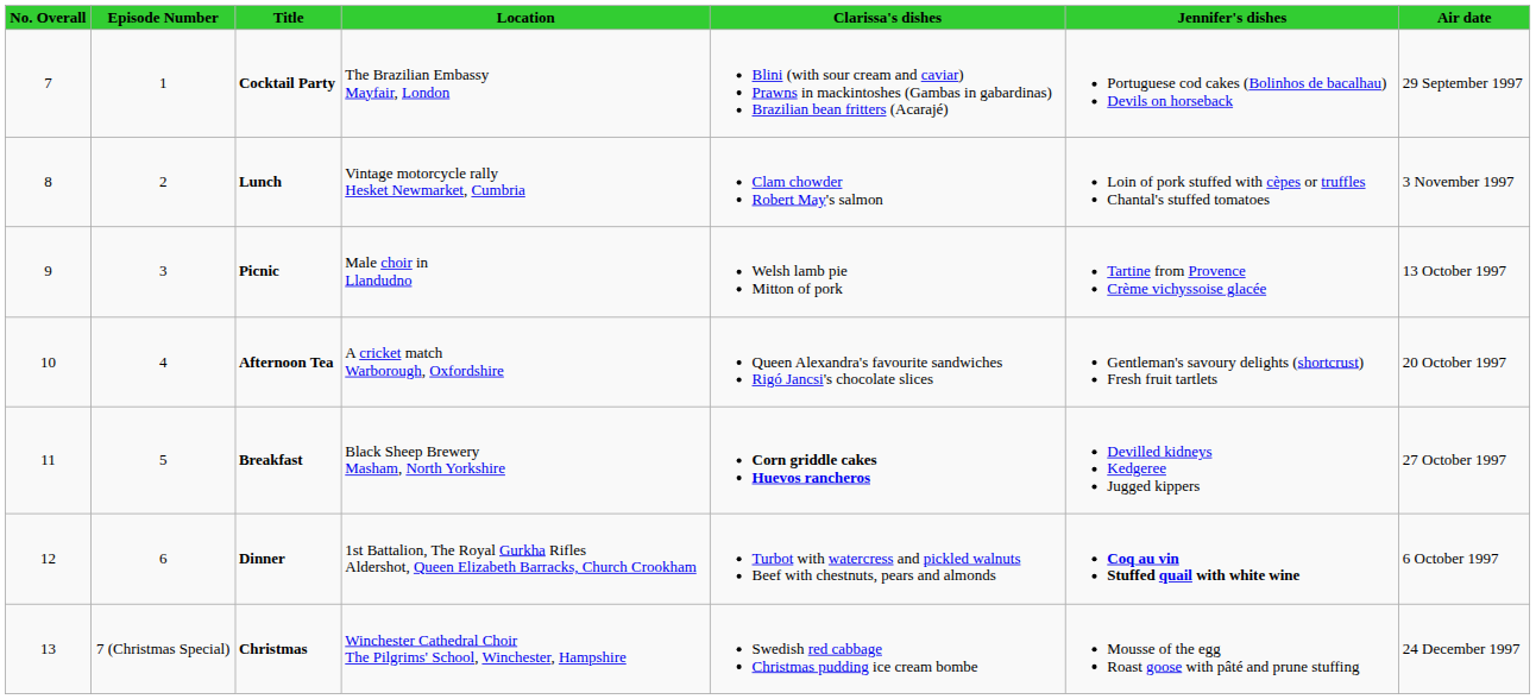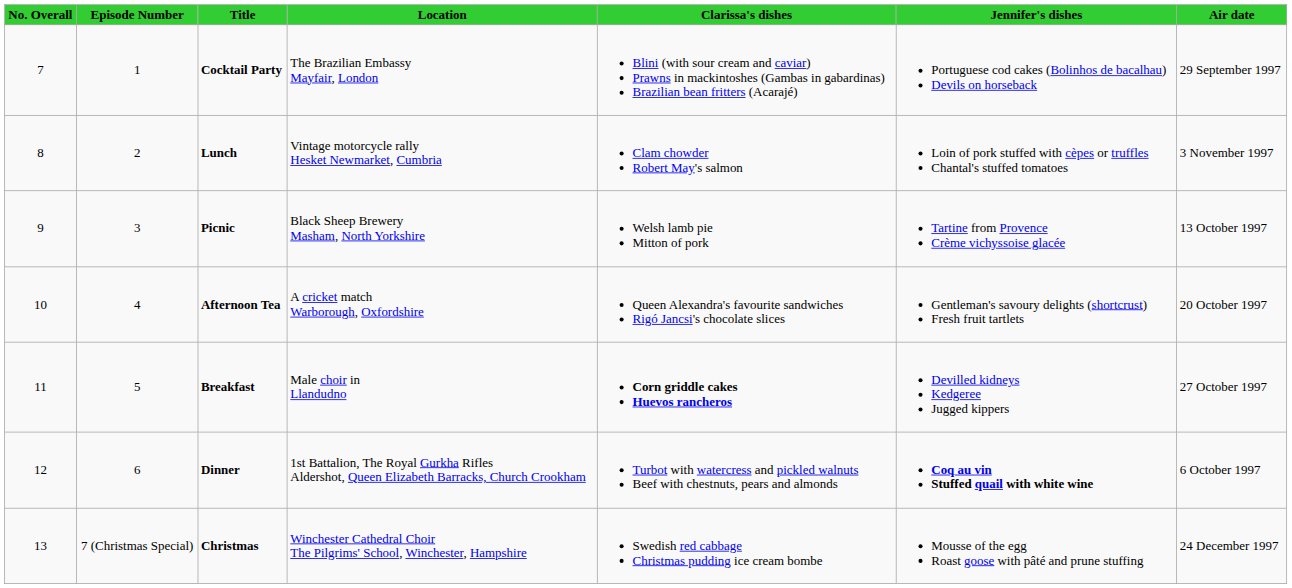 <table width="100%" class="wikitable">
 <tr style="background:limegreen; text-align:center;">
 <td><strong>No. Overall</strong></td>
 <td><strong>Episode Number</strong></td>
 <td><strong>Title</strong></td>
 <td><strong>Location</strong></td>
 <td><strong>Clarissa's dishes</strong></td>
 <td><strong>Jennifer's dishes</strong></td>
 <td><strong>Air date</strong></td>
 </tr>
 <tr>
 <td style="text-align:center;">7</td>
 <td style="text-align:center;">1</td>
 <td><strong>Cocktail Party</strong></td>
 <td>The Brazilian Embassy<br><a href='#'>Mayfair</a>, <a href='#'>London</a></td>
 <td><br><ul><li><a href='#'>Blini</a> (with sour cream and <a href='#'>caviar</a>)</li><li><a href='#'>Prawns</a> in mackintoshes (Gambas in gabardinas)</li><li><a href='#'>Brazilian bean fritters</a> (Acarajé)</li></ul></td>
 <td><br><ul><li>Portuguese cod cakes (<a href='#'>Bolinhos de bacalhau</a>)</li><li><a href='#'>Devils on horseback</a></li></ul></td>
 <td>29 September 1997</td>
 </tr>
 <tr>
 <td style="text-align:center;">8</td>
 <td style="text-align:center;">2</td>
 <td><strong>Lunch</strong></td>
 <td>Vintage motorcycle rally<br><a href='#'>Hesket Newmarket</a>, <a href='#'>Cumbria</a></td>
 <td><br><ul><li><a href='#'>Clam chowder</a></li><li><a href='#'>Robert May</a>'s salmon</li></ul></td>
 <td><br><ul><li>Loin of pork stuffed with <a href='#'>cèpes</a> or <a href='#'>truffles</a></li><li>Chantal's stuffed tomatoes</li></ul></td>
 <td>3 November 1997</td>
 </tr>
 <tr>
 <td style="text-align:center;">9</td>
 <td style="text-align:center;">3</td>
 <td><strong>Picnic</strong></td>
-<td>Male <a href='#'>choir</a> in<br><a href='#'>Llandudno</a></td>
+<td>Black Sheep Brewery<br><a href='#'>Masham</a>, <a href='#'>North Yorkshire</a></td>
 <td><br><ul><li>Welsh lamb pie</li><li>Mitton of pork</li></ul></td>
 <td><br><ul><li><a href='#'>Tartine</a> from <a href='#'>Provence</a></li><li><a href='#'>Crème vichyssoise glacée</a></li></ul></td>
 <td>13 October 1997</td>
 </tr>
 <tr>
 <td style="text-align:center;">10</td>
 <td style="text-align:center;">4</td>
 <td><strong>Afternoon Tea</strong></td>
 <td>A <a href='#'>cricket</a> match<br><a href='#'>Warborough</a>, <a href='#'>Oxfordshire</a></td>
 <td><br><ul><li>Queen Alexandra's favourite sandwiches</li><li><a href='#'>Rigó Jancsi</a>'s chocolate slices</li></ul></td>
 <td><br><ul><li>Gentleman's savoury delights (<a href='#'>shortcrust</a>)</li><li>Fresh fruit tartlets</li></ul></td>
 <td>20 October 1997</td>
 </tr>
 <tr>
 <td style="text-align:center;">11</td>
 <td style="text-align:center;">5</td>
 <td><strong>Breakfast</strong></td>
-<td>Black Sheep Brewery<br><a href='#'>Masham</a>, <a href='#'>North Yorkshire</a></td>
+<td>Male <a href='#'>choir</a> in<br><a href='#'>Llandudno</a></td>
 <td><strong><br><ul><li>Corn griddle cakes</li><li><a href='#'>Huevos rancheros</a></li></ul></strong></td>
 <td><br><ul><li><a href='#'>Devilled kidneys</a></li><li><a href='#'>Kedgeree</a></li><li>Jugged kippers</li></ul></td>
 <td>27 October 1997</td>
 </tr>
 <tr>
 <td style="text-align:center;">12</td>
 <td style="text-align:center;">6</td>
 <td><strong>Dinner</strong></td>
 <td>1st Battalion, The Royal <a href='#'>Gurkha</a> Rifles<br>Aldershot, <a href='#'>Queen Elizabeth Barracks, Church Crookham</a></td>
 <td><br><ul><li><a href='#'>Turbot</a> with <a href='#'>watercress</a> and <a href='#'>pickled walnuts</a></li><li>Beef with chestnuts, pears and almonds</li></ul></td>
 <td><strong><br><ul><li><a href='#'>Coq au vin</a></li><li>Stuffed <a href='#'>quail</a> with white wine</li></ul></strong></td>
 <td>6 October 1997</td>
 </tr>
 <tr>
 <td style="text-align:center;">13</td>
 <td style="text-align:center;">7 (Christmas Special)</td>
 <td><strong>Christmas</strong></td>
 <td><a href='#'>Winchester Cathedral Choir</a><br><a href='#'>The Pilgrims' School</a>, <a href='#'>Winchester</a>, <a href='#'>Hampshire</a></td>
 <td><br><ul><li>Swedish <a href='#'>red cabbage</a></li><li><a href='#'>Christmas pudding</a> ice cream bombe</li></ul></td>
 <td><br><ul><li>Mousse of the egg</li><li>Roast <a href='#'>goose</a> with pâté and prune stuffing</li></ul></td>
 <td>24 December 1997</td>
 </tr>
 </table>
